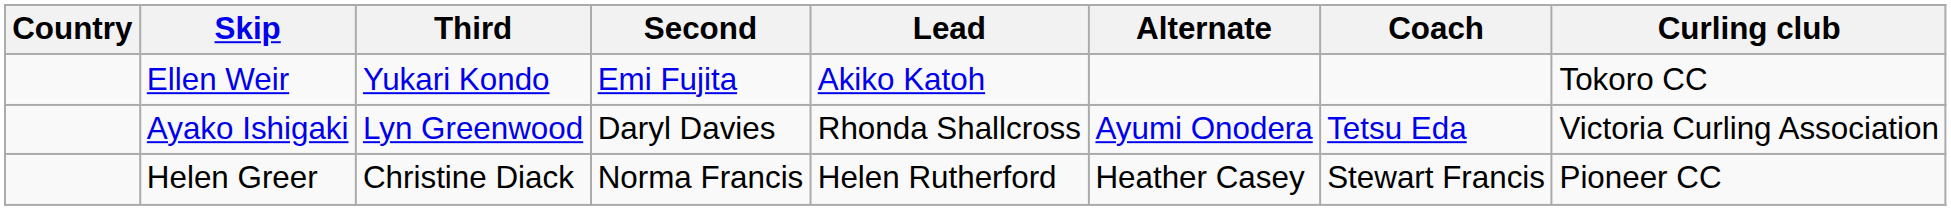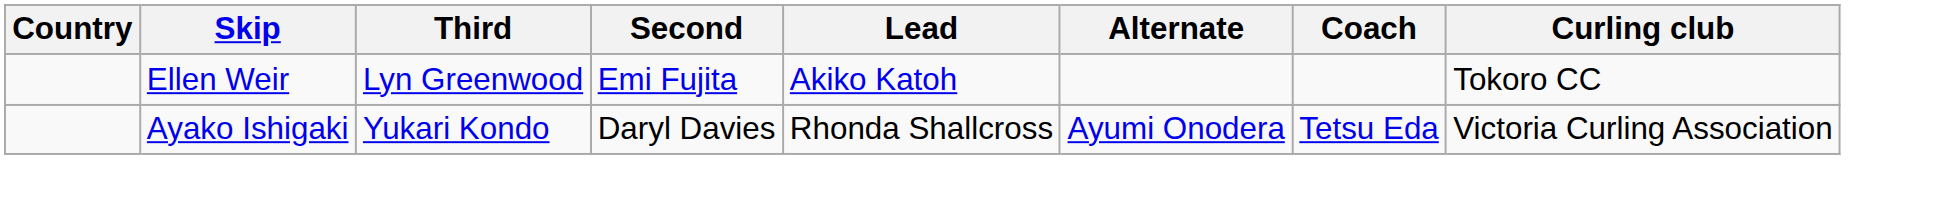 <table class="wikitable">
 <tr>
 <th>Country</th>
 <th><a href='#'>Skip</a></th>
 <th>Third</th>
 <th>Second</th>
 <th>Lead</th>
 <th>Alternate</th>
 <th>Coach</th>
 <th>Curling club</th>
 </tr>
 <tr>
 <td></td>
 <td><a href='#'>Ellen Weir</a></td>
-<td><a href='#'>Yukari Kondo</a></td>
+<td><a href='#'>Lyn Greenwood</a></td>
 <td><a href='#'>Emi Fujita</a></td>
 <td><a href='#'>Akiko Katoh</a></td>
 <td></td>
 <td></td>
 <td>Tokoro CC</td>
 </tr>
 <tr>
 <td></td>
 <td><a href='#'>Ayako Ishigaki</a></td>
-<td><a href='#'>Lyn Greenwood</a></td>
+<td><a href='#'>Yukari Kondo</a></td>
 <td>Daryl Davies</td>
 <td>Rhonda Shallcross</td>
 <td><a href='#'>Ayumi Onodera</a></td>
 <td><a href='#'>Tetsu Eda</a></td>
 <td>Victoria Curling Association</td>
 </tr>
-<tr>
-<td></td>
-<td>Helen Greer</td>
-<td>Christine Diack</td>
-<td>Norma Francis</td>
-<td>Helen Rutherford</td>
-<td>Heather Casey</td>
-<td>Stewart Francis</td>
-<td>Pioneer CC</td>
-</tr>
 </table>
